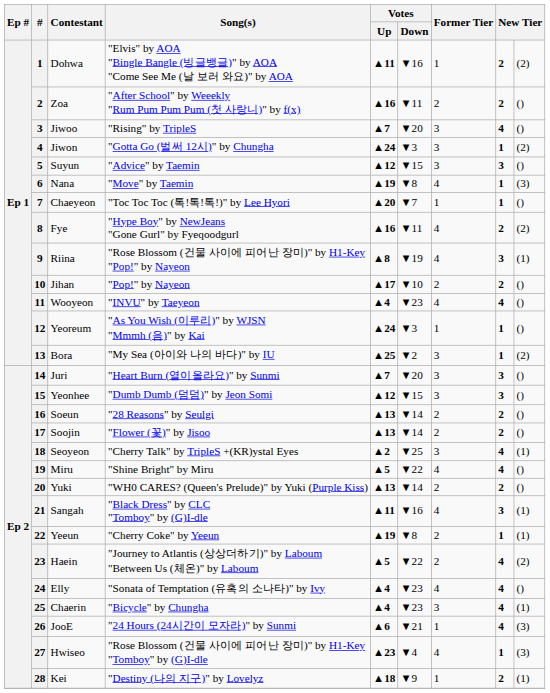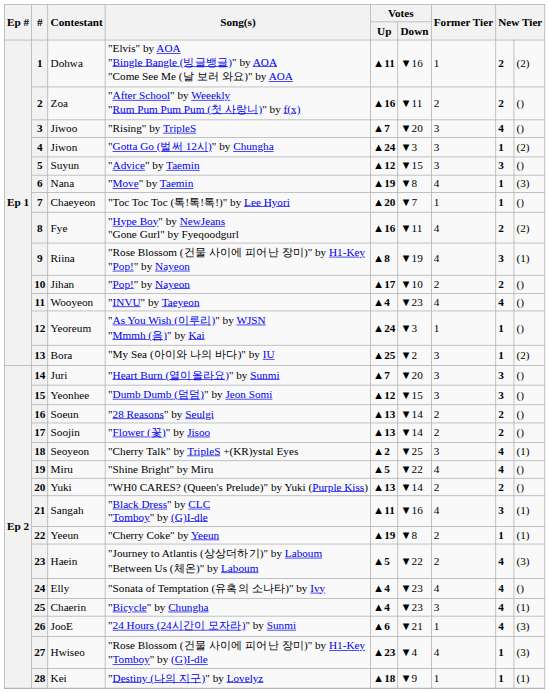 <table class="wikitable plainrowheaders sortable">
 <tr>
 <th rowspan="2">Ep #</th>
 <th rowspan="2">#</th>
 <th rowspan="2">Contestant</th>
 <th rowspan="2">Song(s)</th>
 <th colspan="2">Votes</th>
 <th rowspan="2">Former Tier</th>
 <th colspan="2" rowspan="2">New Tier</th>
 </tr>
 <tr>
 <th scope="col">Up</th>
 <th>Down</th>
 </tr>
 <tr>
 <th rowspan="13">Ep 1</th>
 <th>1</th>
 <td>Dohwa</td>
 <td>"Elvis" by <a href='#'>AOA</a><br>"<a href='#'>Bingle Bangle (빙글뱅글)</a>" by <a href='#'>AOA</a><br>"Come See Me (날 보러 와요)" by <a href='#'>AOA</a></td>
 <td><strong>▲11</strong></td>
 <td>▼16</td>
 <td>1</td>
 <td><strong>2</strong></td>
 <td>(2)</td>
 </tr>
 <tr>
 <th>2</th>
 <td>Zoa</td>
 <td>"<a href='#'>After School</a>" by <a href='#'>Weeekly</a><br>"<a href='#'>Rum Pum Pum Pum (첫 사랑니)</a>" by <a href='#'>f(x)</a></td>
 <td><strong>▲16</strong></td>
 <td>▼11</td>
 <td>2</td>
 <td><strong>2</strong></td>
 <td>()</td>
 </tr>
 <tr>
 <th>3</th>
 <td>Jiwoo</td>
 <td>"Rising" by <a href='#'>TripleS</a></td>
 <td><strong>▲7</strong></td>
 <td>▼20</td>
 <td>3</td>
 <td><strong>4</strong></td>
 <td>()</td>
 </tr>
 <tr>
 <th>4</th>
 <td>Jiwon</td>
 <td>"<a href='#'>Gotta Go (벌써 12시)</a>" by <a href='#'>Chungha</a></td>
 <td><strong>▲24</strong></td>
 <td>▼3</td>
 <td>3</td>
 <td><strong>1</strong></td>
 <td>(2)</td>
 </tr>
 <tr>
 <th>5</th>
 <td>Suyun</td>
 <td>"<a href='#'>Advice</a>" by <a href='#'>Taemin</a></td>
 <td><strong>▲12</strong></td>
 <td>▼15</td>
 <td>3</td>
 <td><strong>3</strong></td>
 <td>()</td>
 </tr>
 <tr>
 <th>6</th>
 <td>Nana</td>
 <td>"<a href='#'>Move</a>" by <a href='#'>Taemin</a></td>
 <td><strong>▲19</strong></td>
 <td>▼8</td>
 <td>4</td>
 <td><strong>1</strong></td>
 <td>(3)</td>
 </tr>
 <tr>
 <th>7</th>
 <td>Chaeyeon</td>
 <td>"Toc Toc Toc (톡!톡!톡!)" by <a href='#'>Lee Hyori</a></td>
 <td><strong>▲20</strong></td>
 <td>▼7</td>
 <td>1</td>
 <td><strong>1</strong></td>
 <td>()</td>
 </tr>
 <tr>
 <th>8</th>
 <td>Fye</td>
 <td>"<a href='#'>Hype Boy</a>" by <a href='#'>NewJeans</a><br>"Gone Gurl" by Fyeqoodgurl</td>
 <td><strong>▲16</strong></td>
 <td>▼11</td>
 <td>4</td>
 <td><strong>2</strong></td>
 <td>(2)</td>
 </tr>
 <tr>
 <th>9</th>
 <td>Riina</td>
 <td>"Rose Blossom (건물 사이에 피어난 장미)" by <a href='#'>H1-Key</a><br>"<a href='#'>Pop!</a>" by <a href='#'>Nayeon</a></td>
 <td><strong>▲8</strong></td>
 <td>▼19</td>
 <td>4</td>
 <td><strong>3</strong></td>
 <td>(1)</td>
 </tr>
 <tr>
 <th>10</th>
 <td>Jihan</td>
 <td>"<a href='#'>Pop!</a>" by <a href='#'>Nayeon</a></td>
 <td><strong>▲17</strong></td>
 <td>▼10</td>
 <td>2</td>
 <td><strong>2</strong></td>
 <td>()</td>
 </tr>
 <tr>
 <th>11</th>
 <td>Wooyeon</td>
 <td>"<a href='#'>INVU</a>" by <a href='#'>Taeyeon</a></td>
 <td><strong>▲4</strong></td>
 <td>▼23</td>
 <td>4</td>
 <td><strong>4</strong></td>
 <td>()</td>
 </tr>
 <tr>
 <th>12</th>
 <td>Yeoreum</td>
 <td>"<a href='#'>As You Wish (이루리)</a>" by <a href='#'>WJSN</a><br>"<a href='#'>Mmmh (음)</a>" by <a href='#'>Kai</a></td>
 <td><strong>▲24</strong></td>
 <td>▼3</td>
 <td>1</td>
 <td><strong>1</strong></td>
 <td>()</td>
 </tr>
 <tr>
 <th>13</th>
 <td>Bora</td>
 <td>"My Sea (아이와 나의 바다)" by <a href='#'>IU</a></td>
 <td><strong>▲25</strong></td>
 <td>▼2</td>
 <td>3</td>
 <td><strong>1</strong></td>
 <td>(2)</td>
 </tr>
 <tr>
 <th rowspan="15">Ep 2</th>
 <th>14</th>
 <td>Juri</td>
 <td>"<a href='#'>Heart Burn (열이올라요)</a>" by <a href='#'>Sunmi</a></td>
 <td><strong>▲7</strong></td>
 <td>▼20</td>
 <td>3</td>
 <td><strong>3</strong></td>
 <td>()</td>
 </tr>
 <tr>
 <th>15</th>
 <td>Yeonhee</td>
 <td>"<a href='#'>Dumb Dumb (덤덤)</a>" by <a href='#'>Jeon Somi</a></td>
 <td><strong>▲12</strong></td>
 <td>▼15</td>
 <td>3</td>
 <td><strong>3</strong></td>
 <td>()</td>
 </tr>
 <tr>
 <th>16</th>
 <td>Soeun</td>
 <td>"<a href='#'>28 Reasons</a>" by <a href='#'>Seulgi</a></td>
 <td><strong>▲13</strong></td>
 <td>▼14</td>
 <td>2</td>
 <td><strong>2</strong></td>
 <td>()</td>
 </tr>
 <tr>
 <th>17</th>
 <td>Soojin</td>
 <td>"<a href='#'>Flower (꽃)</a>" by <a href='#'>Jisoo</a></td>
 <td><strong>▲13</strong></td>
 <td>▼14</td>
 <td>2</td>
 <td><strong>2</strong></td>
 <td>()</td>
 </tr>
 <tr>
 <th>18</th>
 <td>Seoyeon</td>
 <td>"Cherry Talk" by <a href='#'>TripleS</a> +(KR)ystal Eyes</td>
 <td><strong>▲2</strong></td>
 <td>▼25</td>
 <td>3</td>
 <td><strong>4</strong></td>
 <td>(1)</td>
 </tr>
 <tr>
 <th>19</th>
 <td>Miru</td>
 <td>"Shine Bright" by Miru</td>
 <td><strong>▲5</strong></td>
 <td>▼22</td>
 <td>4</td>
 <td><strong>4</strong></td>
 <td>()</td>
 </tr>
 <tr>
 <th>20</th>
 <td>Yuki</td>
 <td>"WH0 CARES? (Queen's Prelude)" by Yuki (<a href='#'>Purple Kiss</a>)</td>
 <td><strong>▲13</strong></td>
 <td>▼14</td>
 <td>2</td>
 <td><strong>2</strong></td>
 <td>()</td>
 </tr>
 <tr>
 <th>21</th>
 <td>Sangah</td>
 <td>"<a href='#'>Black Dress</a>" by <a href='#'>CLC</a><br>"<a href='#'>Tomboy</a>" by <a href='#'>(G)I-dle</a></td>
 <td><strong>▲11</strong></td>
 <td>▼16</td>
 <td>4</td>
 <td><strong>3</strong></td>
 <td>(1)</td>
 </tr>
 <tr>
 <th>22</th>
 <td>Yeeun</td>
 <td>"Cherry Coke" by <a href='#'>Yeeun</a></td>
 <td><strong>▲19</strong></td>
 <td>▼8</td>
 <td>2</td>
 <td><strong>1</strong></td>
 <td>(1)</td>
 </tr>
 <tr>
 <th>23</th>
 <td>Haein</td>
 <td>"Journey to Atlantis (상상더하기)" by <a href='#'>Laboum</a><br>"Between Us (체온)" by <a href='#'>Laboum</a></td>
 <td><strong>▲5</strong></td>
 <td>▼22</td>
 <td>2</td>
 <td><strong>4</strong></td>
-<td>(2)</td>
+<td>(3)</td>
 </tr>
 <tr>
 <th>24</th>
 <td>Elly</td>
 <td>"Sonata of Temptation (유혹의 소나타)" by <a href='#'>Ivy</a></td>
 <td><strong>▲4</strong></td>
 <td>▼23</td>
 <td>4</td>
 <td><strong>4</strong></td>
 <td>()</td>
 </tr>
 <tr>
 <th>25</th>
 <td>Chaerin</td>
 <td>"<a href='#'>Bicycle</a>" by <a href='#'>Chungha</a></td>
 <td><strong>▲4</strong></td>
 <td>▼23</td>
 <td>3</td>
 <td><strong>4</strong></td>
 <td>(1)</td>
 </tr>
 <tr>
 <th>26</th>
 <td>JooE</td>
 <td>"<a href='#'>24 Hours (24시간이 모자라)</a>" by <a href='#'>Sunmi</a></td>
 <td><strong>▲6</strong></td>
 <td>▼21</td>
 <td>1</td>
 <td><strong>4</strong></td>
 <td>(3)</td>
 </tr>
 <tr>
 <th>27</th>
 <td>Hwiseo</td>
 <td>"Rose Blossom (건물 사이에 피어난 장미)" by <a href='#'>H1-Key</a><br>"<a href='#'>Tomboy</a>" by <a href='#'>(G)I-dle</a></td>
 <td><strong>▲23</strong></td>
 <td>▼4</td>
 <td>4</td>
 <td><strong>1</strong></td>
 <td>(3)</td>
 </tr>
 <tr>
 <th>28</th>
 <td>Kei</td>
 <td>"<a href='#'>Destiny (나의 지구)</a>" by <a href='#'>Lovelyz</a></td>
 <td><strong>▲18</strong></td>
 <td>▼9</td>
 <td>1</td>
-<td><strong>2</strong></td>
+<td><strong>1</strong></td>
 <td>(1)</td>
 </tr>
 <tr>
 </tr>
 </table>
